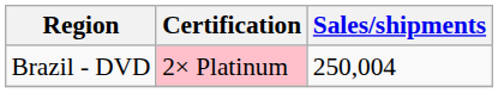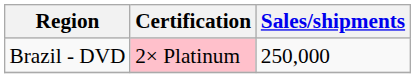 <table class="wikitable">
 <tr>
 <th>Region</th>
 <th>Certification</th>
 <th><a href='#'>Sales/shipments</a></th>
 </tr>
 <tr>
 <td>Brazil - DVD</td>
 <td style="background: pink;">2× Platinum</td>
-<td>250,004</td>
+<td>250,000</td>
 </tr>
 <tr>
 </tr>
 </table>
